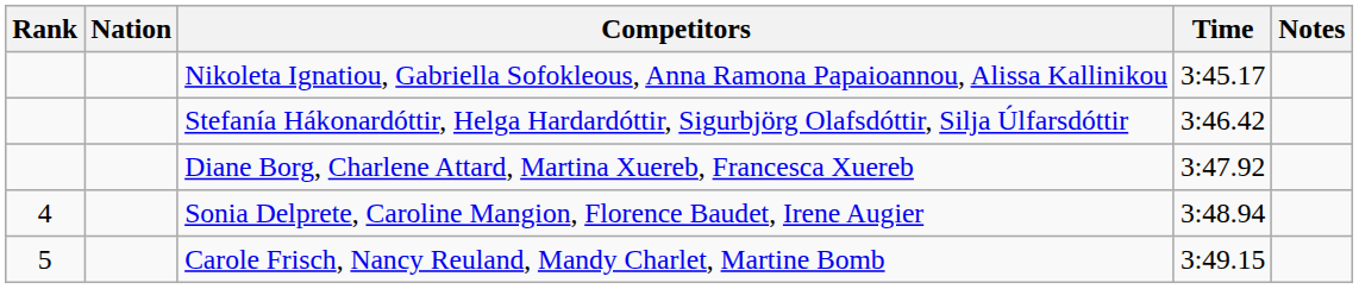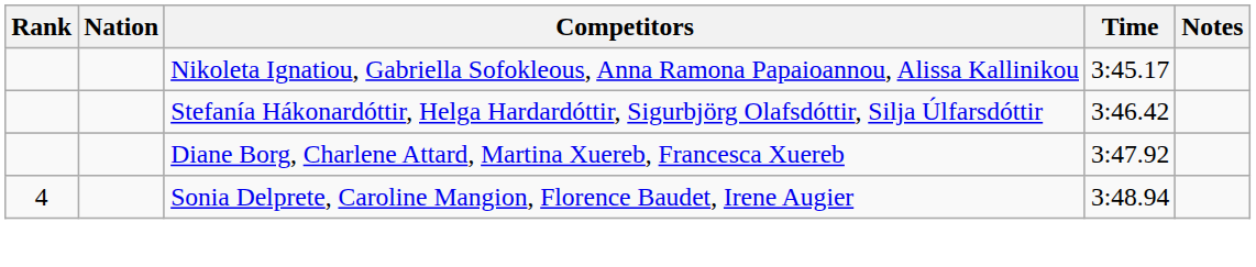 <table class="wikitable sortable" style="text-align:center; font-size:95%">
 <tr>
 <th>Rank</th>
 <th>Nation</th>
 <th>Competitors</th>
 <th>Time</th>
 <th>Notes</th>
 </tr>
 <tr>
 <td></td>
 <td align=left></td>
 <td align=left><a href='#'>Nikoleta Ignatiou</a>, <a href='#'>Gabriella Sofokleous</a>, <a href='#'>Anna Ramona Papaioannou</a>, <a href='#'>Alissa Kallinikou</a></td>
 <td>3:45.17</td>
 <td></td>
 </tr>
 <tr>
 <td></td>
 <td align=left></td>
 <td align=left><a href='#'>Stefanía Hákonardóttir</a>, <a href='#'>Helga Hardardóttir</a>, <a href='#'>Sigurbjörg Olafsdóttir</a>, <a href='#'>Silja Úlfarsdóttir</a></td>
 <td>3:46.42</td>
 <td></td>
 </tr>
 <tr>
 <td></td>
 <td align=left></td>
 <td align=left><a href='#'>Diane Borg</a>, <a href='#'>Charlene Attard</a>, <a href='#'>Martina Xuereb</a>, <a href='#'>Francesca Xuereb</a></td>
 <td>3:47.92</td>
 <td></td>
 </tr>
 <tr>
 <td>4</td>
 <td align=left></td>
 <td align=left><a href='#'>Sonia Delprete</a>, <a href='#'>Caroline Mangion</a>, <a href='#'>Florence Baudet</a>, <a href='#'>Irene Augier</a></td>
 <td>3:48.94</td>
 <td></td>
 </tr>
-<tr>
-<td>5</td>
-<td align=left></td>
-<td align=left><a href='#'>Carole Frisch</a>, <a href='#'>Nancy Reuland</a>, <a href='#'>Mandy Charlet</a>, <a href='#'>Martine Bomb</a></td>
-<td>3:49.15</td>
-<td></td>
-</tr>
 </table>
